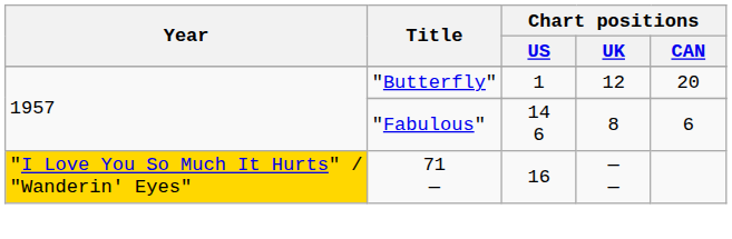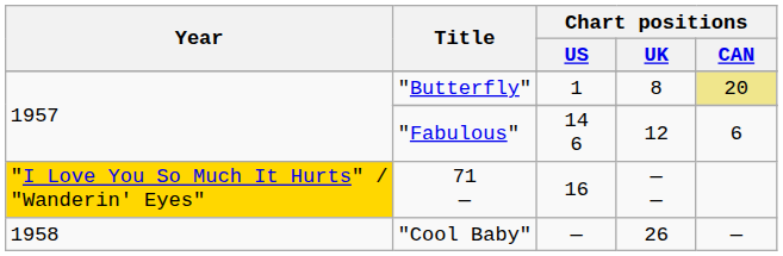 <table class="wikitable">
 <tr>
 <th rowspan="2">Year</th>
 <th rowspan="2">Title</th>
 <th colspan="3">Chart positions</th>
 </tr>
 <tr>
 <th style="width:45px;"><a href='#'>US</a><br></th>
 <th style="width:45px;"><a href='#'>UK</a><br></th>
 <th style="width:45px;"><a href='#'>CAN</a><br></th>
 </tr>
 <tr>
 </tr>
 <tr>
 <td rowspan="3">1957</td>
 <td>"<a href='#'>Butterfly</a>"</td>
 <td style="text-align:center;">1</td>
-<td style="text-align:center;">12</td>
-<td style="text-align:center;">20</td>
+<td style="text-align:center;">8</td>
+<td style="background: khaki; text-align:center;">20</td>
 </tr>
 <tr>
 </tr>
 <tr>
 <td>"<a href='#'>Fabulous</a>"</td>
 <td style="text-align:center;">14 <br> 6</td>
-<td style="text-align:center;">8</td>
+<td style="text-align:center;">12</td>
 <td style="text-align:center;">6</td>
 </tr>
 <tr>
 <td style="background: gold;">"<a href='#'>I Love You So Much It Hurts</a>" /<br>"Wanderin' Eyes"</td>
 <td style="text-align:center;">71 <br> —</td>
 <td style="text-align:center;">16</td>
 <td style="text-align:center;">— <br> —</td>
 </tr>
+<tr>
+<td>1958</td>
+<td>"Cool Baby"</td>
+<td style="text-align:center;">—</td>
+<td style="text-align:center;">26</td>
+<td style="text-align:center;">—</td>
+</tr>
 </table>
